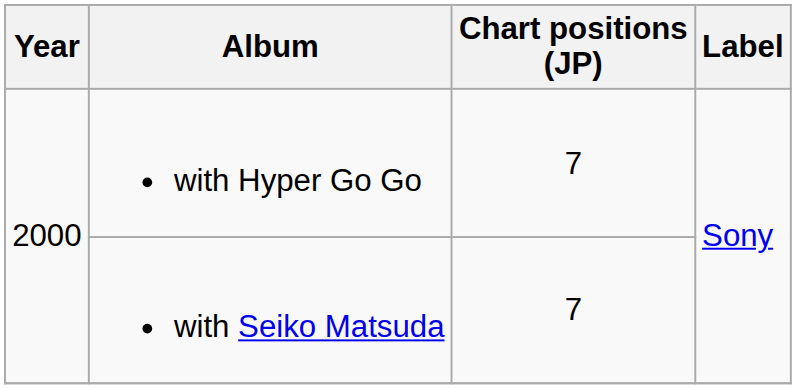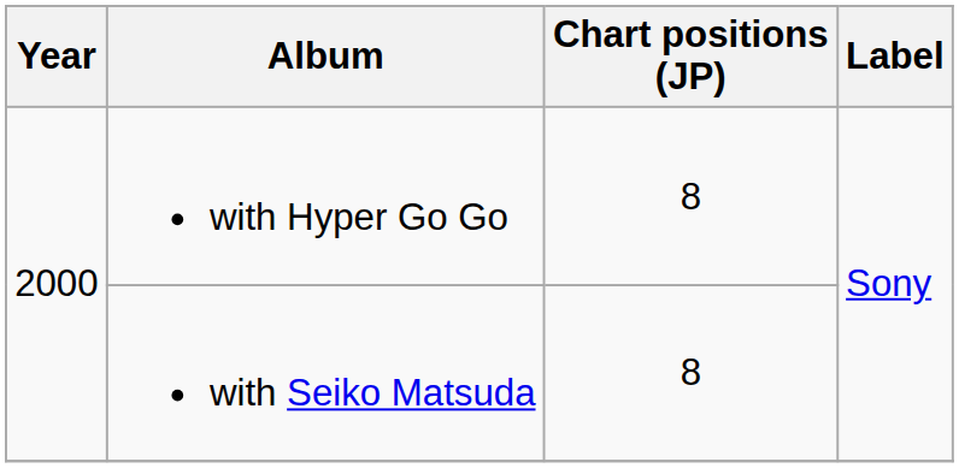 <table class="wikitable">
 <tr>
 <th>Year</th>
 <th>Album</th>
 <th>Chart positions<br>(JP)</th>
 <th>Label</th>
 </tr>
 <tr>
 <td rowspan="2">2000</td>
 <td><br><ul><li>with Hyper Go Go</li></ul></td>
-<td align="center">7</td>
+<td align="center">8</td>
 <td rowspan="2"><a href='#'>Sony</a></td>
 </tr>
 <tr>
 <td><br><ul><li>with <a href='#'>Seiko Matsuda</a></li></ul></td>
-<td align="center">7</td>
+<td align="center">8</td>
 </tr>
 <tr>
 </tr>
 </table>
